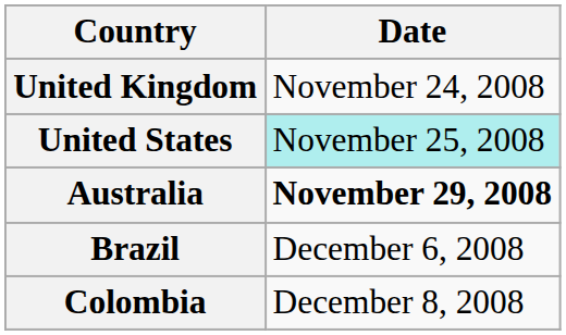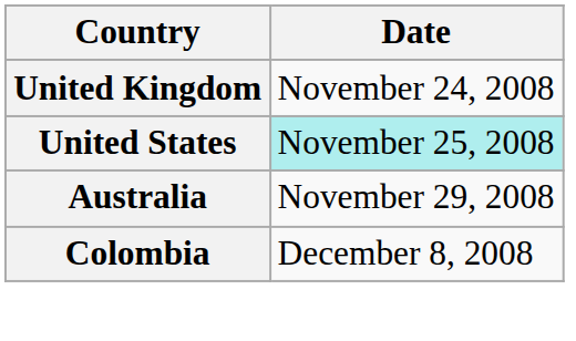 <table class="wikitable plainrowheaders">
 <tr>
 <th>Country</th>
 <th>Date</th>
 </tr>
 <tr>
 <th scope="row">United Kingdom</th>
 <td>November 24, 2008</td>
 </tr>
 <tr>
 <th scope="row">United States</th>
 <td style="background: paleturquoise;">November 25, 2008</td>
 </tr>
 <tr>
 <th scope="row">Australia</th>
-<td><strong>November 29, 2008</strong></td>
-</tr>
-<tr>
-<th scope="row">Brazil</th>
-<td>December 6, 2008</td>
+<td>November 29, 2008</td>
 </tr>
 <tr>
 <th scope="row">Colombia</th>
 <td>December 8, 2008</td>
 </tr>
 </table>
